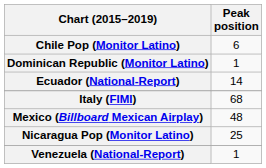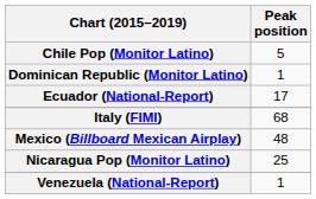 <table class="wikitable sortable plainrowheaders" style="text-align:center">
 <tr>
 <th>Chart (2015–2019)</th>
 <th>Peak<br>position</th>
 </tr>
 <tr>
 <th scope="row">Chile Pop (<a href='#'>Monitor Latino</a>)</th>
-<td>6</td>
+<td>5</td>
 </tr>
 <tr>
 <th scope="row">Dominican Republic (<a href='#'>Monitor Latino</a>)</th>
 <td>1</td>
 </tr>
 <tr>
 <th scope="row">Ecuador (<a href='#'>National-Report</a>)</th>
-<td>14</td>
+<td>17</td>
 </tr>
 <tr>
 </tr>
 <tr>
 <th scope="row">Italy (<a href='#'>FIMI</a>)</th>
 <td>68</td>
 </tr>
 <tr>
 <th scope="row">Mexico (<a href='#'><em>Billboard</em> Mexican Airplay</a>)</th>
 <td>48</td>
 </tr>
 <tr>
 <th scope="row">Nicaragua Pop (<a href='#'>Monitor Latino</a>)</th>
 <td>25</td>
 </tr>
 <tr>
 </tr>
 <tr>
 </tr>
 <tr>
 </tr>
 <tr>
 </tr>
 <tr>
 </tr>
 <tr>
 </tr>
 <tr>
 </tr>
 <tr>
 <th scope="row">Venezuela (<a href='#'>National-Report</a>)</th>
 <td>1</td>
 </tr>
 </table>
